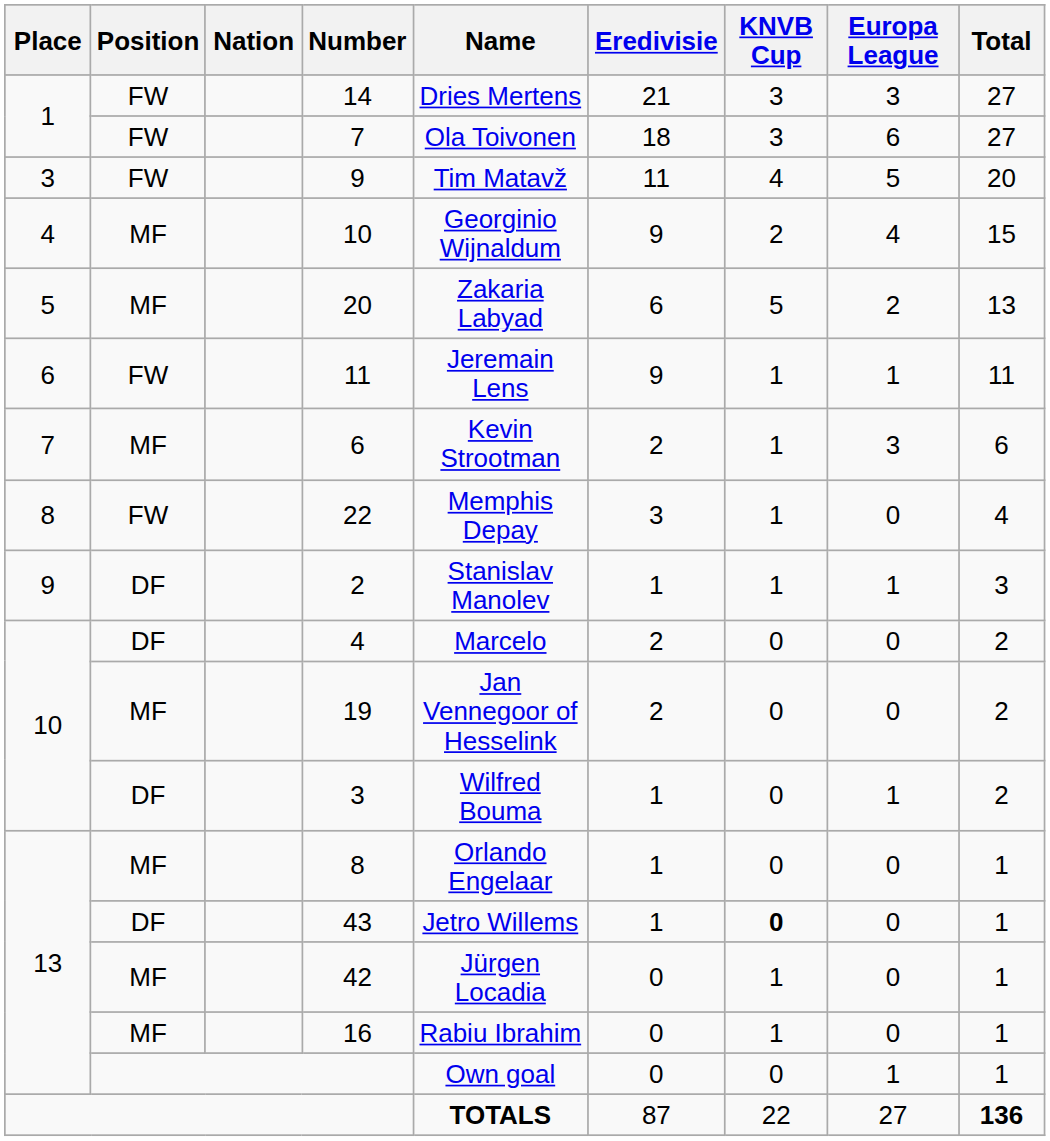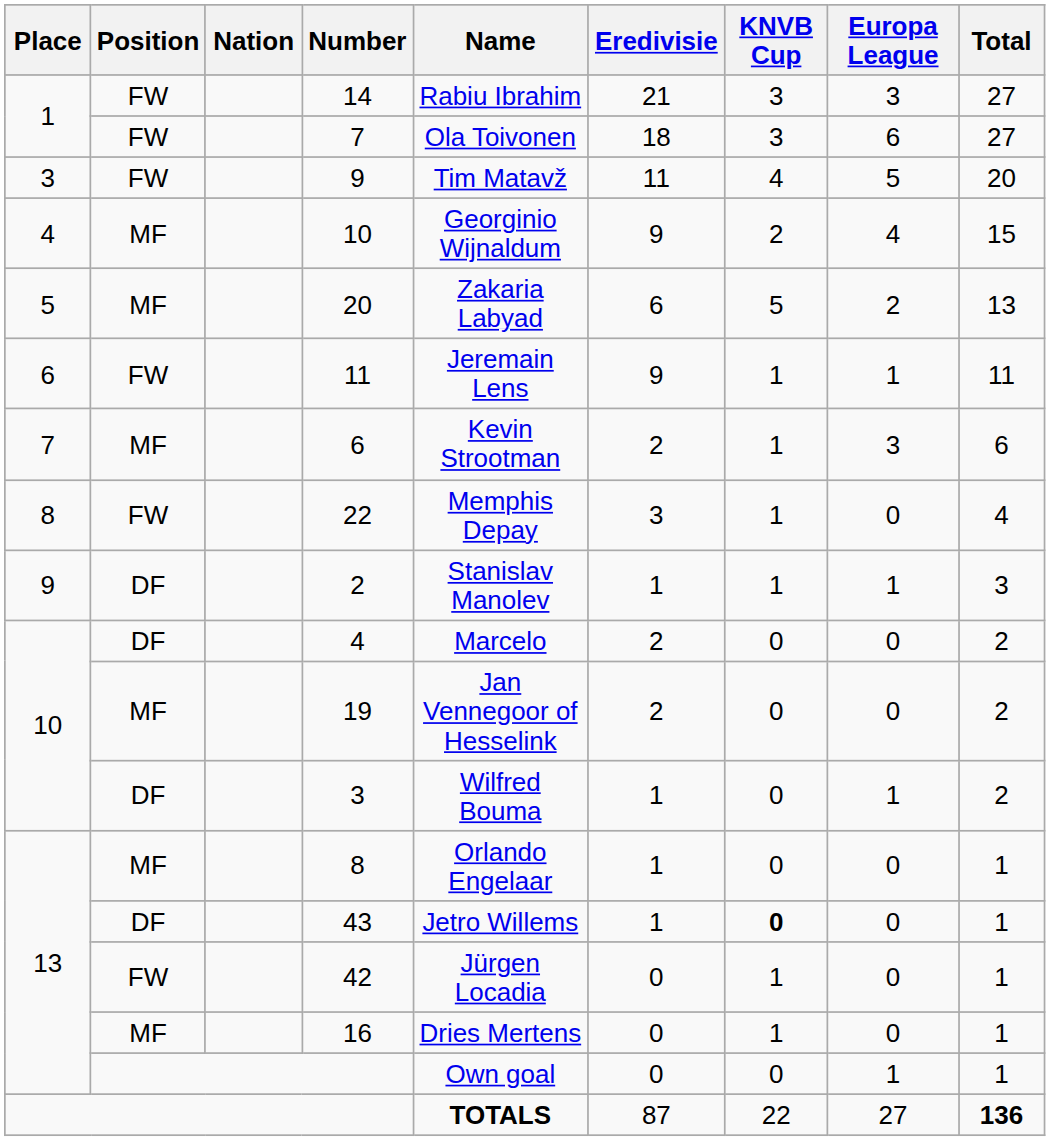 <table class="wikitable" style="font-size: 95%; text-align: center;">
 <tr>
 <th width=60>Place</th>
 <th width=60>Position</th>
 <th width=60>Nation</th>
 <th width=60>Number</th>
 <th width=200>Name</th>
 <th width=80><a href='#'>Eredivisie</a></th>
 <th width=100><a href='#'>KNVB Cup</a></th>
 <th width=150><a href='#'>Europa League</a></th>
 <th width=80><strong>Total</strong></th>
 </tr>
 <tr>
 <td rowspan="2">1</td>
 <td>FW</td>
 <td></td>
 <td>14</td>
-<td><a href='#'>Dries Mertens</a></td>
+<td><a href='#'>Rabiu Ibrahim</a></td>
 <td>21</td>
 <td>3</td>
 <td>3</td>
 <td>27</td>
 </tr>
 <tr>
 <td>FW</td>
 <td></td>
 <td>7</td>
 <td><a href='#'>Ola Toivonen</a></td>
 <td>18</td>
 <td>3</td>
 <td>6</td>
 <td>27</td>
 </tr>
 <tr>
 <td>3</td>
 <td>FW</td>
 <td></td>
 <td>9</td>
 <td><a href='#'>Tim Matavž</a></td>
 <td>11</td>
 <td>4</td>
 <td>5</td>
 <td>20</td>
 </tr>
 <tr>
 <td>4</td>
 <td>MF</td>
 <td></td>
 <td>10</td>
 <td><a href='#'>Georginio Wijnaldum</a></td>
 <td>9</td>
 <td>2</td>
 <td>4</td>
 <td>15</td>
 </tr>
 <tr>
 <td>5</td>
 <td>MF</td>
 <td></td>
 <td>20</td>
 <td><a href='#'>Zakaria Labyad</a></td>
 <td>6</td>
 <td>5</td>
 <td>2</td>
 <td>13</td>
 </tr>
 <tr>
 <td>6</td>
 <td>FW</td>
 <td></td>
 <td>11</td>
 <td><a href='#'>Jeremain Lens</a></td>
 <td>9</td>
 <td>1</td>
 <td>1</td>
 <td>11</td>
 </tr>
 <tr>
 <td>7</td>
 <td>MF</td>
 <td></td>
 <td>6</td>
 <td><a href='#'>Kevin Strootman</a></td>
 <td>2</td>
 <td>1</td>
 <td>3</td>
 <td>6</td>
 </tr>
 <tr>
 <td>8</td>
 <td>FW</td>
 <td></td>
 <td>22</td>
 <td><a href='#'>Memphis Depay</a></td>
 <td>3</td>
 <td>1</td>
 <td>0</td>
 <td>4</td>
 </tr>
 <tr>
 <td>9</td>
 <td>DF</td>
 <td></td>
 <td>2</td>
 <td><a href='#'>Stanislav Manolev</a></td>
 <td>1</td>
 <td>1</td>
 <td>1</td>
 <td>3</td>
 </tr>
 <tr>
 <td rowspan="3">10</td>
 <td>DF</td>
 <td></td>
 <td>4</td>
 <td><a href='#'>Marcelo</a></td>
 <td>2</td>
 <td>0</td>
 <td>0</td>
 <td>2</td>
 </tr>
 <tr>
 <td>MF</td>
 <td></td>
 <td>19</td>
 <td><a href='#'>Jan Vennegoor of Hesselink</a></td>
 <td>2</td>
 <td>0</td>
 <td>0</td>
 <td>2</td>
 </tr>
 <tr>
 <td>DF</td>
 <td></td>
 <td>3</td>
 <td><a href='#'>Wilfred Bouma</a></td>
 <td>1</td>
 <td>0</td>
 <td>1</td>
 <td>2</td>
 </tr>
 <tr>
 <td rowspan="5">13</td>
 <td>MF</td>
 <td></td>
 <td>8</td>
 <td><a href='#'>Orlando Engelaar</a></td>
 <td>1</td>
 <td>0</td>
 <td>0</td>
 <td>1</td>
 </tr>
 <tr>
 <td>DF</td>
 <td></td>
 <td>43</td>
 <td><a href='#'>Jetro Willems</a></td>
 <td>1</td>
 <td><strong>0</strong></td>
 <td>0</td>
 <td>1</td>
 </tr>
 <tr>
-<td>MF</td>
+<td>FW</td>
 <td></td>
 <td>42</td>
 <td><a href='#'>Jürgen Locadia</a></td>
 <td>0</td>
 <td>1</td>
 <td>0</td>
 <td>1</td>
 </tr>
 <tr>
 <td>MF</td>
 <td></td>
 <td>16</td>
-<td><a href='#'>Rabiu Ibrahim</a></td>
+<td><a href='#'>Dries Mertens</a></td>
 <td>0</td>
 <td>1</td>
 <td>0</td>
 <td>1</td>
 </tr>
 <tr>
 <td colspan="3"></td>
 <td><a href='#'>Own goal</a></td>
 <td>0</td>
 <td>0</td>
 <td>1</td>
 <td>1</td>
 </tr>
 <tr>
 <td colspan="4"></td>
 <td><strong>TOTALS</strong></td>
 <td>87</td>
 <td>22</td>
 <td>27</td>
 <td><strong>136</strong></td>
 </tr>
 </table>
